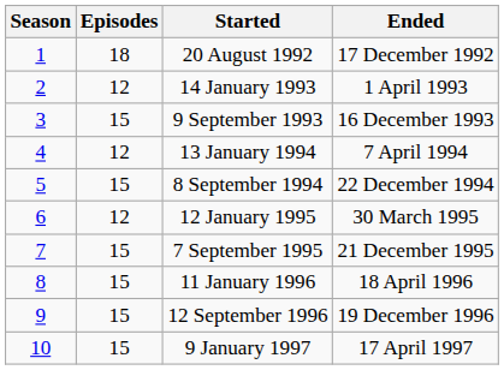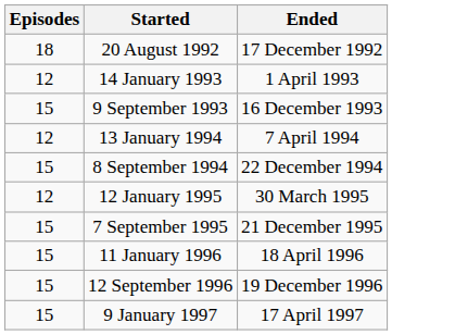 <table class="wikitable" style="text-align: center">
 <tr>
-<th>Season</th>
 <th>Episodes</th>
 <th>Started</th>
 <th>Ended</th>
 </tr>
 <tr>
-<td><a href='#'>1</a></td>
 <td>18</td>
 <td>20 August 1992</td>
 <td>17 December 1992</td>
 </tr>
 <tr>
-<td><a href='#'>2</a></td>
 <td>12</td>
 <td>14 January 1993</td>
 <td>1 April 1993</td>
 </tr>
 <tr>
-<td><a href='#'>3</a></td>
 <td>15</td>
 <td>9 September 1993</td>
 <td>16 December 1993</td>
 </tr>
 <tr>
-<td><a href='#'>4</a></td>
 <td>12</td>
 <td>13 January 1994</td>
 <td>7 April 1994</td>
 </tr>
 <tr>
-<td><a href='#'>5</a></td>
 <td>15</td>
 <td>8 September 1994</td>
 <td>22 December 1994</td>
 </tr>
 <tr>
-<td><a href='#'>6</a></td>
 <td>12</td>
 <td>12 January 1995</td>
 <td>30 March 1995</td>
 </tr>
 <tr>
-<td><a href='#'>7</a></td>
 <td>15</td>
 <td>7 September 1995</td>
 <td>21 December 1995</td>
 </tr>
 <tr>
-<td><a href='#'>8</a></td>
 <td>15</td>
 <td>11 January 1996</td>
 <td>18 April 1996</td>
 </tr>
 <tr>
-<td><a href='#'>9</a></td>
 <td>15</td>
 <td>12 September 1996</td>
 <td>19 December 1996</td>
 </tr>
 <tr>
-<td><a href='#'>10</a></td>
 <td>15</td>
 <td>9 January 1997</td>
 <td>17 April 1997</td>
 </tr>
 </table>
